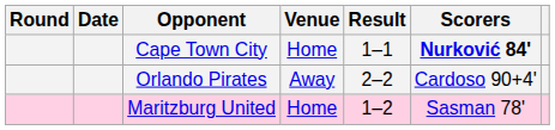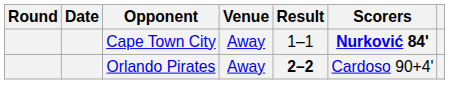 <table class="wikitable sortable" style="text-align:center;">
 <tr>
 <th>Round</th>
 <th>Date</th>
 <th>Opponent</th>
 <th>Venue</th>
 <th>Result</th>
 <th class=unsortable>Scorers</th>
 <th></th>
 </tr>
 <tr style="background-color: #f3f3f3;">
 <td></td>
 <td></td>
 <td><a href='#'>Cape Town City</a></td>
-<td><a href='#'>Home</a></td>
+<td><a href='#'>Away</a></td>
 <td>1–1 </td>
 <td><strong><a href='#'>Nurković</a> 84'</strong></td>
 <td></td>
 </tr>
 <tr style="background-color: #f3f3f3;">
 <td></td>
 <td></td>
 <td><a href='#'>Orlando Pirates</a></td>
 <td><a href='#'>Away</a></td>
-<td>2–2 </td>
+<td><strong>2–2 </strong></td>
 <td><a href='#'>Cardoso</a> 90+4'</td>
 <td></td>
 </tr>
-<tr style="background-color: #ffd0e3;">
-<td></td>
-<td></td>
-<td><a href='#'>Maritzburg United</a></td>
-<td><a href='#'>Home</a></td>
-<td>1–2</td>
-<td><a href='#'>Sasman</a> 78'</td>
-<td></td>
-</tr>
 </table>
